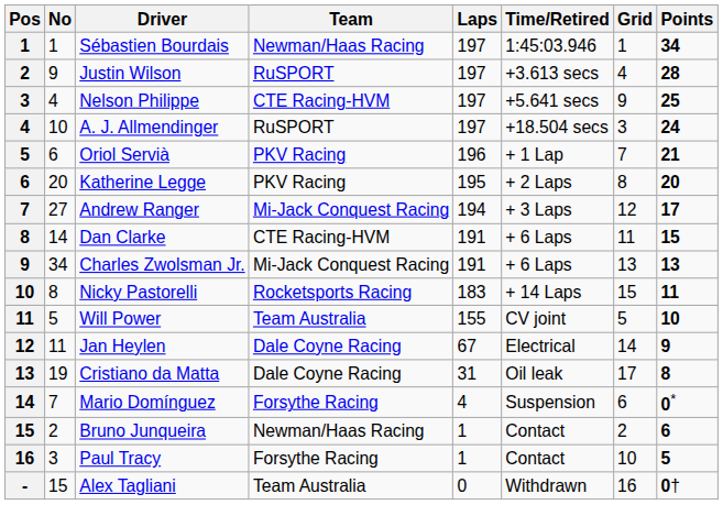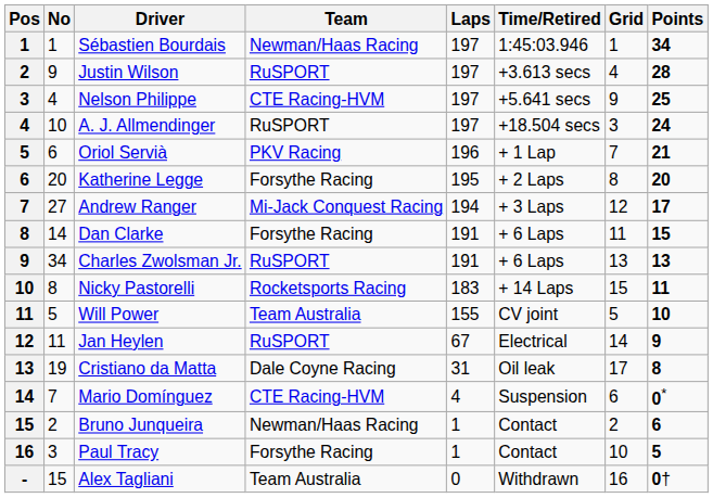 <table class="wikitable" style="font-size:95%;">
 <tr>
 <th>Pos</th>
 <th>No</th>
 <th>Driver</th>
 <th>Team</th>
 <th>Laps</th>
 <th>Time/Retired</th>
 <th>Grid</th>
 <th>Points</th>
 </tr>
 <tr>
 <th>1</th>
 <td>1</td>
 <td> <a href='#'>Sébastien Bourdais</a></td>
 <td><a href='#'>Newman/Haas Racing</a></td>
 <td>197</td>
 <td>1:45:03.946</td>
 <td>1</td>
 <td><strong>34</strong></td>
 </tr>
 <tr>
 <th>2</th>
 <td>9</td>
 <td> <a href='#'>Justin Wilson</a></td>
 <td><a href='#'>RuSPORT</a></td>
 <td>197</td>
 <td>+3.613 secs</td>
 <td>4</td>
 <td><strong>28</strong></td>
 </tr>
 <tr>
 <th>3</th>
 <td>4</td>
 <td> <a href='#'>Nelson Philippe</a></td>
 <td><a href='#'>CTE Racing-HVM</a></td>
 <td>197</td>
 <td>+5.641 secs</td>
 <td>9</td>
 <td><strong>25</strong></td>
 </tr>
 <tr>
 <th>4</th>
 <td>10</td>
 <td> <a href='#'>A. J. Allmendinger</a></td>
 <td>RuSPORT</td>
 <td>197</td>
 <td>+18.504 secs</td>
 <td>3</td>
 <td><strong>24</strong></td>
 </tr>
 <tr>
 <th>5</th>
 <td>6</td>
 <td> <a href='#'>Oriol Servià</a></td>
 <td><a href='#'>PKV Racing</a></td>
 <td>196</td>
 <td>+ 1 Lap</td>
 <td>7</td>
 <td><strong>21</strong></td>
 </tr>
 <tr>
 <th>6</th>
 <td>20</td>
 <td> <a href='#'>Katherine Legge</a></td>
-<td>PKV Racing</td>
+<td>Forsythe Racing</td>
 <td>195</td>
 <td>+ 2 Laps</td>
 <td>8</td>
 <td><strong>20</strong></td>
 </tr>
 <tr>
 <th>7</th>
 <td>27</td>
 <td> <a href='#'>Andrew Ranger</a></td>
 <td><a href='#'>Mi-Jack Conquest Racing</a></td>
 <td>194</td>
 <td>+ 3 Laps</td>
 <td>12</td>
 <td><strong>17</strong></td>
 </tr>
 <tr>
 <th>8</th>
 <td>14</td>
 <td> <a href='#'>Dan Clarke</a></td>
-<td>CTE Racing-HVM</td>
+<td>Forsythe Racing</td>
 <td>191</td>
 <td>+ 6 Laps</td>
 <td>11</td>
 <td><strong>15</strong></td>
 </tr>
 <tr>
 <th>9</th>
 <td>34</td>
 <td> <a href='#'>Charles Zwolsman Jr.</a></td>
-<td>Mi-Jack Conquest Racing</td>
+<td><a href='#'>RuSPORT</a></td>
 <td>191</td>
 <td>+ 6 Laps</td>
 <td>13</td>
 <td><strong>13</strong></td>
 </tr>
 <tr>
 <th>10</th>
 <td>8</td>
 <td> <a href='#'>Nicky Pastorelli</a></td>
 <td><a href='#'>Rocketsports Racing</a></td>
 <td>183</td>
 <td>+ 14 Laps</td>
 <td>15</td>
 <td><strong>11</strong></td>
 </tr>
 <tr>
 <th>11</th>
 <td>5</td>
 <td> <a href='#'>Will Power</a></td>
 <td><a href='#'>Team Australia</a></td>
 <td>155</td>
 <td>CV joint</td>
 <td>5</td>
 <td><strong>10</strong></td>
 </tr>
 <tr>
 <th>12</th>
 <td>11</td>
 <td> <a href='#'>Jan Heylen</a></td>
-<td><a href='#'>Dale Coyne Racing</a></td>
+<td><a href='#'>RuSPORT</a></td>
 <td>67</td>
 <td>Electrical</td>
 <td>14</td>
 <td><strong>9</strong></td>
 </tr>
 <tr>
 <th>13</th>
 <td>19</td>
 <td> <a href='#'>Cristiano da Matta</a></td>
 <td>Dale Coyne Racing</td>
 <td>31</td>
 <td>Oil leak</td>
 <td>17</td>
 <td><strong>8</strong></td>
 </tr>
 <tr>
 <th>14</th>
 <td>7</td>
 <td> <a href='#'>Mario Domínguez</a></td>
-<td><a href='#'>Forsythe Racing</a></td>
+<td><a href='#'>CTE Racing-HVM</a></td>
 <td>4</td>
 <td>Suspension</td>
 <td>6</td>
 <td><strong>0</strong><sup>*</sup></td>
 </tr>
 <tr>
 <th>15</th>
 <td>2</td>
 <td> <a href='#'>Bruno Junqueira</a></td>
 <td>Newman/Haas Racing</td>
 <td>1</td>
 <td>Contact</td>
 <td>2</td>
 <td><strong>6</strong></td>
 </tr>
 <tr>
 <th>16</th>
 <td>3</td>
 <td> <a href='#'>Paul Tracy</a></td>
 <td>Forsythe Racing</td>
 <td>1</td>
 <td>Contact</td>
 <td>10</td>
 <td><strong>5</strong></td>
 </tr>
 <tr>
 <th>-</th>
 <td>15</td>
 <td> <a href='#'>Alex Tagliani</a></td>
 <td>Team Australia</td>
 <td>0</td>
 <td>Withdrawn</td>
 <td>16</td>
 <td><strong>0</strong>†</td>
 </tr>
 </table>
